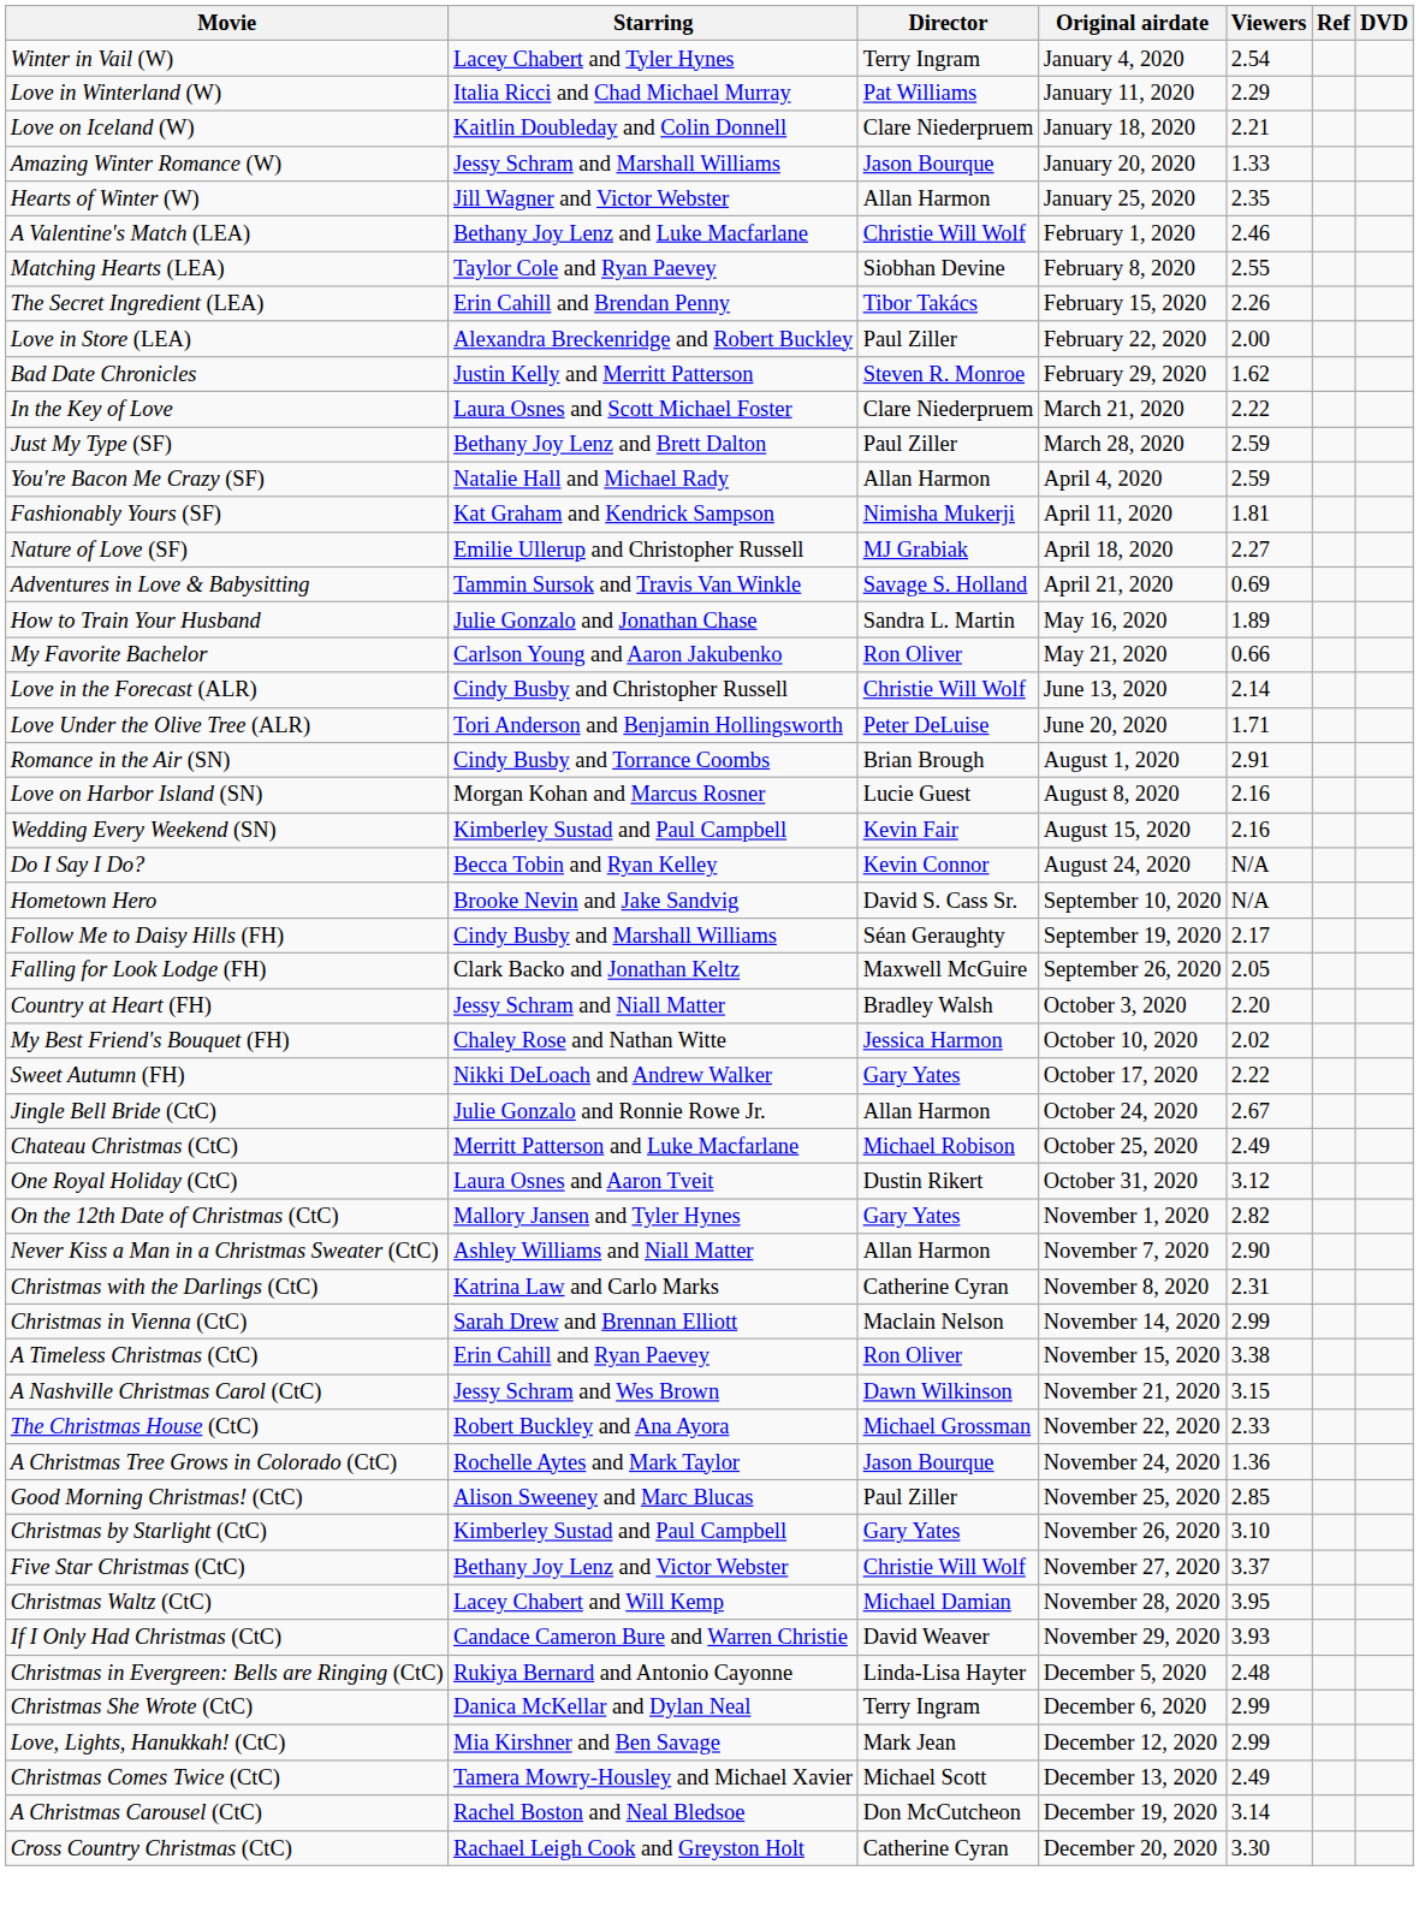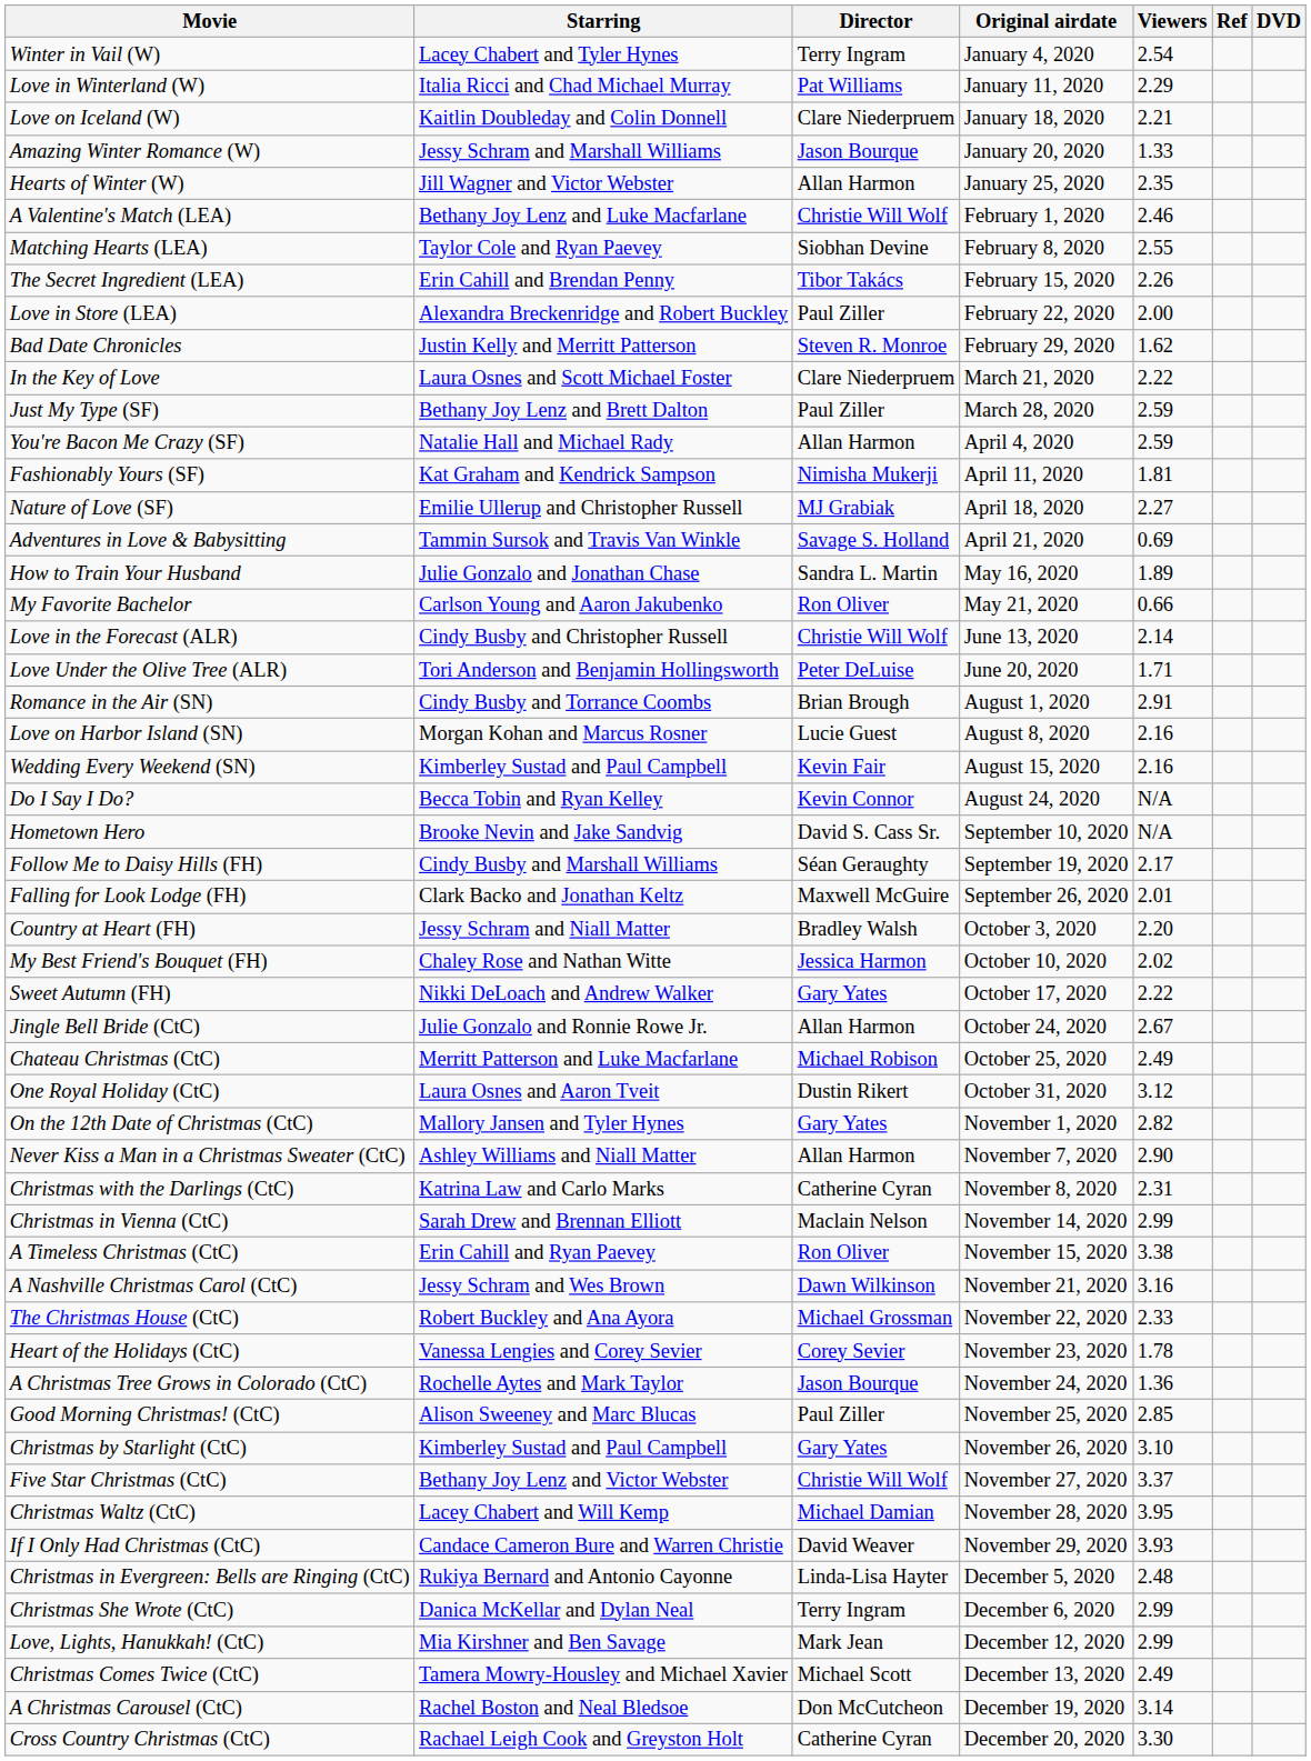 <table class="wikitable sortable">
 <tr>
 <th scope="col" class="unsortable">Movie</th>
 <th scope="col" class="unsortable">Starring</th>
 <th scope="col" class="unsortable">Director</th>
 <th scope="col" class="unsortable">Original airdate</th>
 <th scope="col">Viewers</th>
 <th scope="col" class="unsortable">Ref</th>
 <th scope="col" class="unsortable">DVD</th>
 </tr>
 <tr>
 <td><em>Winter in Vail</em> (W)</td>
 <td><a href='#'>Lacey Chabert</a> and <a href='#'>Tyler Hynes</a></td>
 <td>Terry Ingram</td>
 <td>January 4, 2020</td>
 <td>2.54</td>
 <td></td>
 <td></td>
 </tr>
 <tr>
 <td><em>Love in Winterland</em> (W)</td>
 <td><a href='#'>Italia Ricci</a> and <a href='#'>Chad Michael Murray</a></td>
 <td><a href='#'>Pat Williams</a></td>
 <td>January 11, 2020</td>
 <td>2.29</td>
 <td></td>
 <td></td>
 </tr>
 <tr>
 <td><em>Love on Iceland</em> (W)</td>
 <td><a href='#'>Kaitlin Doubleday</a> and <a href='#'>Colin Donnell</a></td>
 <td>Clare Niederpruem</td>
 <td>January 18, 2020</td>
 <td>2.21</td>
 <td></td>
 <td></td>
 </tr>
 <tr>
 <td><em>Amazing Winter Romance</em> (W)</td>
 <td><a href='#'>Jessy Schram</a> and <a href='#'>Marshall Williams</a></td>
 <td><a href='#'>Jason Bourque</a></td>
 <td>January 20, 2020</td>
 <td>1.33</td>
 <td></td>
 <td></td>
 </tr>
 <tr>
 <td><em>Hearts of Winter</em> (W)</td>
 <td><a href='#'>Jill Wagner</a> and <a href='#'>Victor Webster</a></td>
 <td>Allan Harmon</td>
 <td>January 25, 2020</td>
 <td>2.35</td>
 <td></td>
 <td></td>
 </tr>
 <tr>
 <td><em>A Valentine's Match</em> (LEA)</td>
 <td><a href='#'>Bethany Joy Lenz</a> and <a href='#'>Luke Macfarlane</a></td>
 <td><a href='#'>Christie Will Wolf</a></td>
 <td>February 1, 2020</td>
 <td>2.46</td>
 <td></td>
 <td></td>
 </tr>
 <tr>
 <td><em>Matching Hearts</em> (LEA)</td>
 <td><a href='#'>Taylor Cole</a> and <a href='#'>Ryan Paevey</a></td>
 <td>Siobhan Devine</td>
 <td>February 8, 2020</td>
 <td>2.55</td>
 <td></td>
 <td></td>
 </tr>
 <tr>
 <td><em>The Secret Ingredient</em> (LEA)</td>
 <td><a href='#'>Erin Cahill</a> and <a href='#'>Brendan Penny</a></td>
 <td><a href='#'>Tibor Takács</a></td>
 <td>February 15, 2020</td>
 <td>2.26</td>
 <td></td>
 <td></td>
 </tr>
 <tr>
 <td><em>Love in Store</em> (LEA)</td>
 <td><a href='#'>Alexandra Breckenridge</a> and <a href='#'>Robert Buckley</a></td>
 <td>Paul Ziller</td>
 <td>February 22, 2020</td>
 <td>2.00</td>
 <td></td>
 <td></td>
 </tr>
 <tr>
 <td><em>Bad Date Chronicles</em></td>
 <td><a href='#'>Justin Kelly</a> and <a href='#'>Merritt Patterson</a></td>
 <td><a href='#'>Steven R. Monroe</a></td>
 <td>February 29, 2020</td>
 <td>1.62</td>
 <td></td>
 <td></td>
 </tr>
 <tr>
 <td><em>In the Key of Love</em></td>
 <td><a href='#'>Laura Osnes</a> and <a href='#'>Scott Michael Foster</a></td>
 <td>Clare Niederpruem</td>
 <td>March 21, 2020</td>
 <td>2.22</td>
 <td></td>
 <td></td>
 </tr>
 <tr>
 <td><em>Just My Type</em> (SF)</td>
 <td><a href='#'>Bethany Joy Lenz</a> and <a href='#'>Brett Dalton</a></td>
 <td>Paul Ziller</td>
 <td>March 28, 2020</td>
 <td>2.59</td>
 <td></td>
 <td></td>
 </tr>
 <tr>
 <td><em>You're Bacon Me Crazy</em> (SF)</td>
 <td><a href='#'>Natalie Hall</a> and <a href='#'>Michael Rady</a></td>
 <td>Allan Harmon</td>
 <td>April 4, 2020</td>
 <td>2.59</td>
 <td></td>
 <td></td>
 </tr>
 <tr>
 <td><em>Fashionably Yours</em> (SF)</td>
 <td><a href='#'>Kat Graham</a> and <a href='#'>Kendrick Sampson</a></td>
 <td><a href='#'>Nimisha Mukerji</a></td>
 <td>April 11, 2020</td>
 <td>1.81</td>
 <td></td>
 <td></td>
 </tr>
 <tr>
 <td><em>Nature of Love</em> (SF)</td>
 <td><a href='#'>Emilie Ullerup</a> and Christopher Russell</td>
 <td><a href='#'>MJ Grabiak</a></td>
 <td>April 18, 2020</td>
 <td>2.27</td>
 <td></td>
 <td></td>
 </tr>
 <tr>
 <td><em>Adventures in Love & Babysitting</em></td>
 <td><a href='#'>Tammin Sursok</a> and <a href='#'>Travis Van Winkle</a></td>
 <td><a href='#'>Savage S. Holland</a></td>
 <td>April 21, 2020</td>
 <td>0.69</td>
 <td></td>
 <td></td>
 </tr>
 <tr>
 <td><em>How to Train Your Husband</em></td>
 <td><a href='#'>Julie Gonzalo</a> and <a href='#'>Jonathan Chase</a></td>
 <td>Sandra L. Martin</td>
 <td>May 16, 2020</td>
 <td>1.89</td>
 <td></td>
 <td></td>
 </tr>
 <tr>
 <td><em>My Favorite Bachelor</em></td>
 <td><a href='#'>Carlson Young</a> and <a href='#'>Aaron Jakubenko</a></td>
 <td><a href='#'>Ron Oliver</a></td>
 <td>May 21, 2020</td>
 <td>0.66</td>
 <td></td>
 <td></td>
 </tr>
 <tr>
 <td><em>Love in the Forecast</em> (ALR)</td>
 <td><a href='#'>Cindy Busby</a> and Christopher Russell</td>
 <td><a href='#'>Christie Will Wolf</a></td>
 <td>June 13, 2020</td>
 <td>2.14</td>
 <td></td>
 <td></td>
 </tr>
 <tr>
 <td><em>Love Under the Olive Tree</em> (ALR)</td>
 <td><a href='#'>Tori Anderson</a> and <a href='#'>Benjamin Hollingsworth</a></td>
 <td><a href='#'>Peter DeLuise</a></td>
 <td>June 20, 2020</td>
 <td>1.71</td>
 <td></td>
 <td></td>
 </tr>
 <tr>
 <td><em>Romance in the Air</em> (SN)</td>
 <td><a href='#'>Cindy Busby</a> and <a href='#'>Torrance Coombs</a></td>
 <td>Brian Brough</td>
 <td>August 1, 2020</td>
 <td>2.91</td>
 <td></td>
 <td></td>
 </tr>
 <tr>
 <td><em>Love on Harbor Island</em> (SN)</td>
 <td>Morgan Kohan and <a href='#'>Marcus Rosner</a></td>
 <td>Lucie Guest</td>
 <td>August 8, 2020</td>
 <td>2.16</td>
 <td></td>
 <td></td>
 </tr>
 <tr>
 <td><em>Wedding Every Weekend</em> (SN)</td>
 <td><a href='#'>Kimberley Sustad</a> and <a href='#'>Paul Campbell</a></td>
 <td><a href='#'>Kevin Fair</a></td>
 <td>August 15, 2020</td>
 <td>2.16</td>
 <td></td>
 <td></td>
 </tr>
 <tr>
 <td><em>Do I Say I Do?</em></td>
 <td><a href='#'>Becca Tobin</a> and <a href='#'>Ryan Kelley</a></td>
 <td><a href='#'>Kevin Connor</a></td>
 <td>August 24, 2020</td>
 <td>N/A</td>
 <td></td>
 <td></td>
 </tr>
 <tr>
 <td><em>Hometown Hero</em></td>
 <td><a href='#'>Brooke Nevin</a> and <a href='#'>Jake Sandvig</a></td>
 <td>David S. Cass Sr.</td>
 <td>September 10, 2020</td>
 <td>N/A</td>
 <td></td>
 <td></td>
 </tr>
 <tr>
 <td><em>Follow Me to Daisy Hills</em> (FH)</td>
 <td><a href='#'>Cindy Busby</a> and <a href='#'>Marshall Williams</a></td>
 <td>Séan Geraughty</td>
 <td>September 19, 2020</td>
 <td>2.17</td>
 <td></td>
 <td></td>
 </tr>
 <tr>
 <td><em>Falling for Look Lodge</em> (FH)</td>
 <td>Clark Backo and <a href='#'>Jonathan Keltz</a></td>
 <td>Maxwell McGuire</td>
 <td>September 26, 2020</td>
-<td>2.05</td>
+<td>2.01</td>
 <td></td>
 <td></td>
 </tr>
 <tr>
 <td><em>Country at Heart</em> (FH)</td>
 <td><a href='#'>Jessy Schram</a> and <a href='#'>Niall Matter</a></td>
 <td>Bradley Walsh</td>
 <td>October 3, 2020</td>
 <td>2.20</td>
 <td></td>
 <td></td>
 </tr>
 <tr>
 <td><em>My Best Friend's Bouquet</em> (FH)</td>
 <td><a href='#'>Chaley Rose</a> and Nathan Witte</td>
 <td><a href='#'>Jessica Harmon</a></td>
 <td>October 10, 2020</td>
 <td>2.02</td>
 <td></td>
 <td></td>
 </tr>
 <tr>
 <td><em>Sweet Autumn</em> (FH)</td>
 <td><a href='#'>Nikki DeLoach</a> and <a href='#'>Andrew Walker</a></td>
 <td><a href='#'>Gary Yates</a></td>
 <td>October 17, 2020</td>
 <td>2.22</td>
 <td></td>
 <td></td>
 </tr>
 <tr>
 <td><em>Jingle Bell Bride</em> (CtC)</td>
 <td><a href='#'>Julie Gonzalo</a> and Ronnie Rowe Jr.</td>
 <td>Allan Harmon</td>
 <td>October 24, 2020</td>
 <td>2.67</td>
 <td></td>
 <td></td>
 </tr>
 <tr>
 <td><em>Chateau Christmas</em> (CtC)</td>
 <td><a href='#'>Merritt Patterson</a> and <a href='#'>Luke Macfarlane</a></td>
 <td><a href='#'>Michael Robison</a></td>
 <td>October 25, 2020</td>
 <td>2.49</td>
 <td></td>
 <td></td>
 </tr>
 <tr>
 <td><em>One Royal Holiday</em> (CtC)</td>
 <td><a href='#'>Laura Osnes</a> and <a href='#'>Aaron Tveit</a></td>
 <td>Dustin Rikert</td>
 <td>October 31, 2020</td>
 <td>3.12</td>
 <td></td>
 <td></td>
 </tr>
 <tr>
 <td><em>On the 12th Date of Christmas</em> (CtC)</td>
 <td><a href='#'>Mallory Jansen</a> and <a href='#'>Tyler Hynes</a></td>
 <td><a href='#'>Gary Yates</a></td>
 <td>November 1, 2020</td>
 <td>2.82</td>
 <td></td>
 <td></td>
 </tr>
 <tr>
 <td><em>Never Kiss a Man in a Christmas Sweater</em> (CtC)</td>
 <td><a href='#'>Ashley Williams</a> and <a href='#'>Niall Matter</a></td>
 <td>Allan Harmon</td>
 <td>November 7, 2020</td>
 <td>2.90</td>
 <td></td>
 <td></td>
 </tr>
 <tr>
 <td><em>Christmas with the Darlings</em> (CtC)</td>
 <td><a href='#'>Katrina Law</a> and Carlo Marks</td>
 <td>Catherine Cyran</td>
 <td>November 8, 2020</td>
 <td>2.31</td>
 <td></td>
 <td></td>
 </tr>
 <tr>
 <td><em>Christmas in Vienna</em> (CtC)</td>
 <td><a href='#'>Sarah Drew</a> and <a href='#'>Brennan Elliott</a></td>
 <td>Maclain Nelson</td>
 <td>November 14, 2020</td>
 <td>2.99</td>
 <td></td>
 <td></td>
 </tr>
 <tr>
 <td><em>A Timeless Christmas</em> (CtC)</td>
 <td><a href='#'>Erin Cahill</a> and <a href='#'>Ryan Paevey</a></td>
 <td><a href='#'>Ron Oliver</a></td>
 <td>November 15, 2020</td>
 <td>3.38</td>
 <td></td>
 <td></td>
 </tr>
 <tr>
 <td><em>A Nashville Christmas Carol</em> (CtC)</td>
 <td><a href='#'>Jessy Schram</a> and <a href='#'>Wes Brown</a></td>
 <td><a href='#'>Dawn Wilkinson</a></td>
 <td>November 21, 2020</td>
-<td>3.15</td>
+<td>3.16</td>
 <td></td>
 <td></td>
 </tr>
 <tr>
 <td><em><a href='#'>The Christmas House</a></em> (CtC)</td>
 <td><a href='#'>Robert Buckley</a> and <a href='#'>Ana Ayora</a></td>
 <td><a href='#'>Michael Grossman</a></td>
 <td>November 22, 2020</td>
 <td>2.33</td>
+<td></td>
+<td></td>
+</tr>
+<tr>
+<td><em>Heart of the Holidays</em> (CtC)</td>
+<td><a href='#'>Vanessa Lengies</a> and <a href='#'>Corey Sevier</a></td>
+<td><a href='#'>Corey Sevier</a></td>
+<td>November 23, 2020</td>
+<td>1.78</td>
 <td></td>
 <td></td>
 </tr>
 <tr>
 <td><em>A Christmas Tree Grows in Colorado</em> (CtC)</td>
 <td><a href='#'>Rochelle Aytes</a> and <a href='#'>Mark Taylor</a></td>
 <td><a href='#'>Jason Bourque</a></td>
 <td>November 24, 2020</td>
 <td>1.36</td>
 <td></td>
 <td></td>
 </tr>
 <tr>
 <td><em>Good Morning Christmas!</em> (CtC)</td>
 <td><a href='#'>Alison Sweeney</a> and <a href='#'>Marc Blucas</a></td>
 <td>Paul Ziller</td>
 <td>November 25, 2020</td>
 <td>2.85</td>
 <td></td>
 <td></td>
 </tr>
 <tr>
 <td><em>Christmas by Starlight</em> (CtC)</td>
 <td><a href='#'>Kimberley Sustad</a> and <a href='#'>Paul Campbell</a></td>
 <td><a href='#'>Gary Yates</a></td>
 <td>November 26, 2020</td>
 <td>3.10</td>
 <td></td>
 <td></td>
 </tr>
 <tr>
 <td><em>Five Star Christmas</em> (CtC)</td>
 <td><a href='#'>Bethany Joy Lenz</a> and <a href='#'>Victor Webster</a></td>
 <td><a href='#'>Christie Will Wolf</a></td>
 <td>November 27, 2020</td>
 <td>3.37</td>
 <td></td>
 <td></td>
 </tr>
 <tr>
 <td><em>Christmas Waltz</em> (CtC)</td>
 <td><a href='#'>Lacey Chabert</a> and <a href='#'>Will Kemp</a></td>
 <td><a href='#'>Michael Damian</a></td>
 <td>November 28, 2020</td>
 <td>3.95</td>
 <td></td>
 <td></td>
 </tr>
 <tr>
 <td><em>If I Only Had Christmas</em> (CtC)</td>
 <td><a href='#'>Candace Cameron Bure</a> and <a href='#'>Warren Christie</a></td>
 <td>David Weaver</td>
 <td>November 29, 2020</td>
 <td>3.93</td>
 <td></td>
 <td></td>
 </tr>
 <tr>
 <td><em>Christmas in Evergreen: Bells are Ringing</em> (CtC)</td>
 <td><a href='#'>Rukiya Bernard</a> and Antonio Cayonne</td>
 <td>Linda-Lisa Hayter</td>
 <td>December 5, 2020</td>
 <td>2.48</td>
 <td></td>
 <td></td>
 </tr>
 <tr>
 <td><em>Christmas She Wrote</em> (CtC)</td>
 <td><a href='#'>Danica McKellar</a> and <a href='#'>Dylan Neal</a></td>
 <td>Terry Ingram</td>
 <td>December 6, 2020</td>
 <td>2.99</td>
 <td></td>
 <td></td>
 </tr>
 <tr>
 <td><em>Love, Lights, Hanukkah!</em> (CtC)</td>
 <td><a href='#'>Mia Kirshner</a> and <a href='#'>Ben Savage</a></td>
 <td>Mark Jean</td>
 <td>December 12, 2020</td>
 <td>2.99</td>
 <td></td>
 <td></td>
 </tr>
 <tr>
 <td><em>Christmas Comes Twice</em> (CtC)</td>
 <td><a href='#'>Tamera Mowry-Housley</a> and Michael Xavier</td>
 <td>Michael Scott</td>
 <td>December 13, 2020</td>
 <td>2.49</td>
 <td></td>
 <td></td>
 </tr>
 <tr>
 <td><em>A Christmas Carousel</em> (CtC)</td>
 <td><a href='#'>Rachel Boston</a> and <a href='#'>Neal Bledsoe</a></td>
 <td>Don McCutcheon</td>
 <td>December 19, 2020</td>
 <td>3.14</td>
 <td></td>
 <td></td>
 </tr>
 <tr>
 <td><em>Cross Country Christmas</em> (CtC)</td>
 <td><a href='#'>Rachael Leigh Cook</a> and <a href='#'>Greyston Holt</a></td>
 <td>Catherine Cyran</td>
 <td>December 20, 2020</td>
 <td>3.30</td>
 <td></td>
 <td></td>
 </tr>
 </table>
